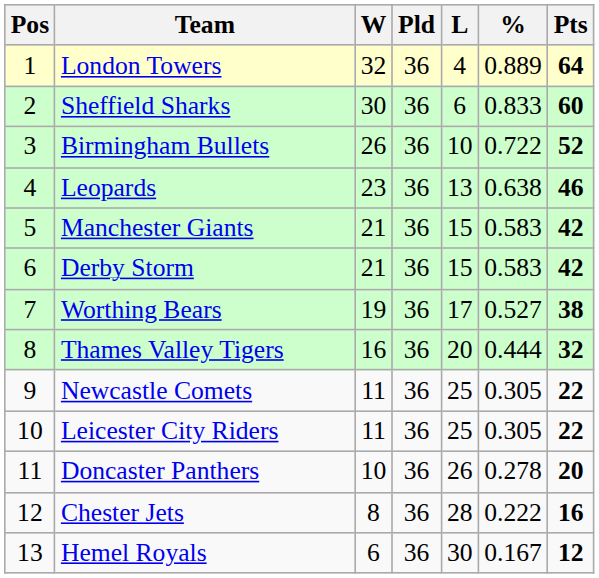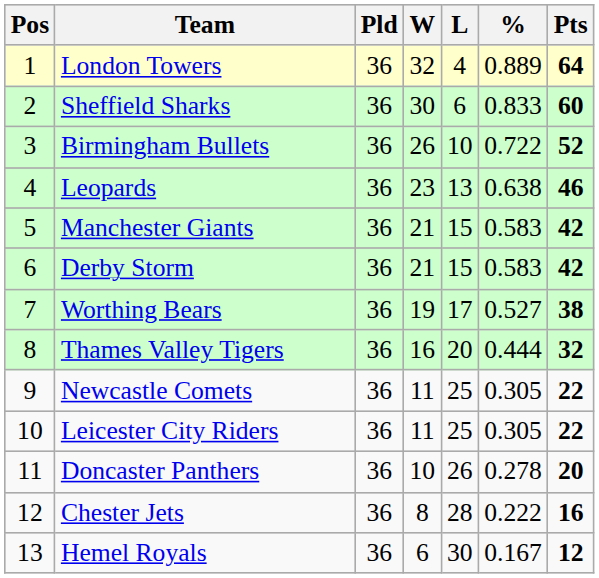 <table class="wikitable" style="text-align: center;">
 <tr>
 <th>Pos</th>
 <th scope="col" style="width: 180px;">Team</th>
+<th>Pld</th>
 <th>W</th>
-<th>Pld</th>
 <th>L</th>
 <th>%</th>
 <th>Pts</th>
 </tr>
 <tr style="background: #ffffcc;">
 <td>1</td>
 <td style="text-align:left;"><a href='#'>London Towers</a></td>
+<td>36</td>
 <td>32</td>
-<td>36</td>
 <td>4</td>
 <td>0.889</td>
 <td><strong>64</strong></td>
 </tr>
 <tr style="background: #ccffcc;">
 <td>2</td>
 <td style="text-align:left;"><a href='#'>Sheffield Sharks</a></td>
+<td>36</td>
 <td>30</td>
-<td>36</td>
 <td>6</td>
 <td>0.833</td>
 <td><strong>60</strong></td>
 </tr>
 <tr style="background: #ccffcc;">
 <td>3</td>
 <td style="text-align:left;"><a href='#'>Birmingham Bullets</a></td>
+<td>36</td>
 <td>26</td>
-<td>36</td>
 <td>10</td>
 <td>0.722</td>
 <td><strong>52</strong></td>
 </tr>
 <tr style="background: #ccffcc;">
 <td>4</td>
 <td style="text-align:left;"><a href='#'>Leopards</a></td>
+<td>36</td>
 <td>23</td>
-<td>36</td>
 <td>13</td>
 <td>0.638</td>
 <td><strong>46</strong></td>
 </tr>
 <tr style="background: #ccffcc;">
 <td>5</td>
 <td style="text-align:left;"><a href='#'>Manchester Giants</a></td>
+<td>36</td>
 <td>21</td>
-<td>36</td>
 <td>15</td>
 <td>0.583</td>
 <td><strong>42</strong></td>
 </tr>
 <tr style="background: #ccffcc;">
 <td>6</td>
 <td style="text-align:left;"><a href='#'>Derby Storm</a></td>
+<td>36</td>
 <td>21</td>
-<td>36</td>
 <td>15</td>
 <td>0.583</td>
 <td><strong>42</strong></td>
 </tr>
 <tr style="background: #ccffcc;">
 <td>7</td>
 <td style="text-align:left;"><a href='#'>Worthing Bears</a></td>
+<td>36</td>
 <td>19</td>
-<td>36</td>
 <td>17</td>
 <td>0.527</td>
 <td><strong>38</strong></td>
 </tr>
 <tr style="background: #ccffcc;">
 <td>8</td>
 <td style="text-align:left;"><a href='#'>Thames Valley Tigers</a></td>
+<td>36</td>
 <td>16</td>
-<td>36</td>
 <td>20</td>
 <td>0.444</td>
 <td><strong>32</strong></td>
 </tr>
 <tr style="background: ;">
 <td>9</td>
 <td style="text-align:left;"><a href='#'>Newcastle Comets</a></td>
+<td>36</td>
 <td>11</td>
-<td>36</td>
 <td>25</td>
 <td>0.305</td>
 <td><strong>22</strong></td>
 </tr>
 <tr style="background: ;">
 <td>10</td>
 <td style="text-align:left;"><a href='#'>Leicester City Riders</a></td>
+<td>36</td>
 <td>11</td>
-<td>36</td>
 <td>25</td>
 <td>0.305</td>
 <td><strong>22</strong></td>
 </tr>
 <tr style="background: ;">
 <td>11</td>
 <td style="text-align:left;"><a href='#'>Doncaster Panthers</a></td>
+<td>36</td>
 <td>10</td>
-<td>36</td>
 <td>26</td>
 <td>0.278</td>
 <td><strong>20</strong></td>
 </tr>
 <tr style="background: ;">
 <td>12</td>
 <td style="text-align:left;"><a href='#'>Chester Jets</a></td>
+<td>36</td>
 <td>8</td>
-<td>36</td>
 <td>28</td>
 <td>0.222</td>
 <td><strong>16</strong></td>
 </tr>
 <tr style="background: ;">
 <td>13</td>
 <td style="text-align:left;"><a href='#'>Hemel Royals</a></td>
+<td>36</td>
 <td>6</td>
-<td>36</td>
 <td>30</td>
 <td>0.167</td>
 <td><strong>12</strong></td>
 </tr>
 </table>
